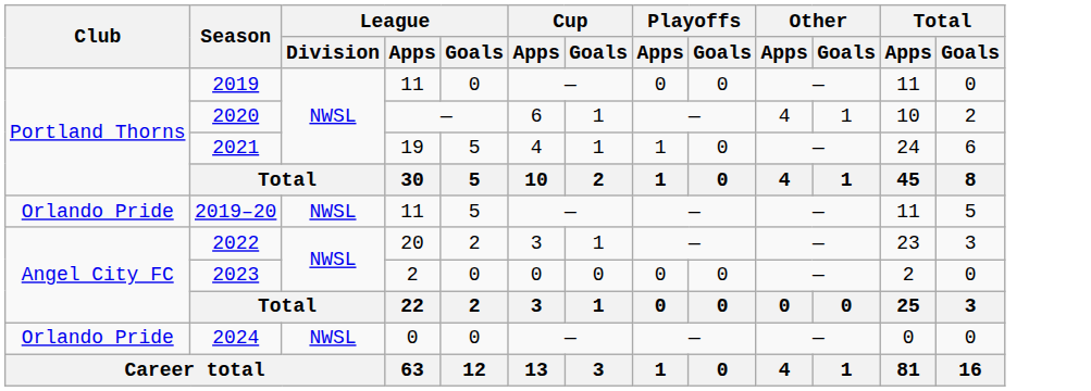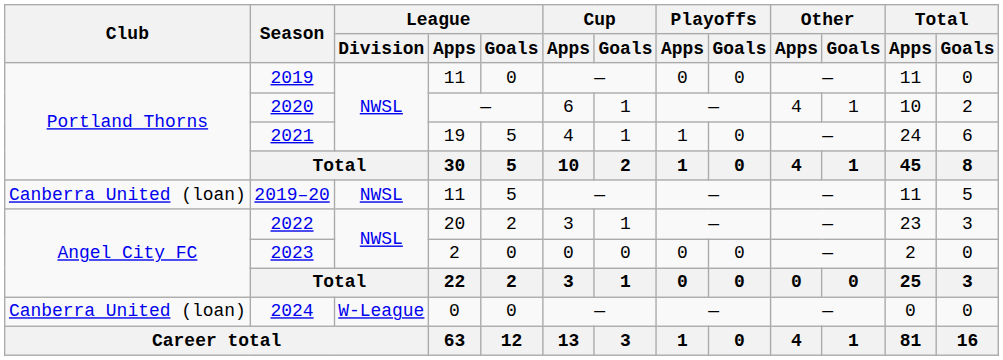 <table class="wikitable" style="text-align: center;">
 <tr>
 <th rowspan="2">Club</th>
 <th rowspan="2">Season</th>
 <th colspan="3">League</th>
 <th colspan="2">Cup</th>
 <th colspan="2">Playoffs</th>
 <th colspan="2">Other</th>
 <th colspan="2">Total</th>
 </tr>
 <tr>
 <th>Division</th>
 <th>Apps</th>
 <th>Goals</th>
 <th>Apps</th>
 <th>Goals</th>
 <th>Apps</th>
 <th>Goals</th>
 <th>Apps</th>
 <th>Goals</th>
 <th>Apps</th>
 <th>Goals</th>
 </tr>
 <tr>
 <td rowspan="4"><a href='#'>Portland Thorns</a></td>
 <td><a href='#'>2019</a></td>
 <td rowspan="3"><a href='#'>NWSL</a></td>
 <td>11</td>
 <td>0</td>
 <td colspan="2">—</td>
 <td>0</td>
 <td>0</td>
 <td colspan="2">—</td>
 <td>11</td>
 <td>0</td>
 </tr>
 <tr>
 <td><a href='#'>2020</a></td>
 <td colspan="2">—</td>
 <td>6</td>
 <td>1</td>
 <td colspan="2">—</td>
 <td>4</td>
 <td>1</td>
 <td>10</td>
 <td>2</td>
 </tr>
 <tr>
 <td><a href='#'>2021</a></td>
 <td>19</td>
 <td>5</td>
 <td>4</td>
 <td>1</td>
 <td>1</td>
 <td>0</td>
 <td colspan="2">—</td>
 <td>24</td>
 <td>6</td>
 </tr>
 <tr>
 <th colspan="2">Total</th>
 <th>30</th>
 <th>5</th>
 <th>10</th>
 <th>2</th>
 <th>1</th>
 <th>0</th>
 <th>4</th>
 <th>1</th>
 <th>45</th>
 <th>8</th>
 </tr>
 <tr>
-<td><a href='#'>Orlando Pride</a></td>
+<td><a href='#'>Canberra United</a> (loan)</td>
 <td><a href='#'>2019–20</a></td>
 <td><a href='#'>NWSL</a></td>
 <td>11</td>
 <td>5</td>
 <td colspan="2">—</td>
 <td colspan="2">—</td>
 <td colspan="2">—</td>
 <td>11</td>
 <td>5</td>
 </tr>
 <tr>
 <td rowspan="3"><a href='#'>Angel City FC</a></td>
 <td><a href='#'>2022</a></td>
 <td rowspan="2"><a href='#'>NWSL</a></td>
 <td>20</td>
 <td>2</td>
 <td>3</td>
 <td>1</td>
 <td colspan="2">—</td>
 <td colspan="2">—</td>
 <td>23</td>
 <td>3</td>
 </tr>
 <tr>
 <td><a href='#'>2023</a></td>
 <td>2</td>
 <td>0</td>
 <td>0</td>
 <td>0</td>
 <td>0</td>
 <td>0</td>
 <td colspan="2">—</td>
 <td>2</td>
 <td>0</td>
 </tr>
 <tr>
 <th colspan="2">Total</th>
 <th>22</th>
 <th>2</th>
 <th>3</th>
 <th>1</th>
 <th>0</th>
 <th>0</th>
 <th>0</th>
 <th>0</th>
 <th>25</th>
 <th>3</th>
 </tr>
 <tr>
-<td><a href='#'>Orlando Pride</a></td>
+<td><a href='#'>Canberra United</a> (loan)</td>
 <td><a href='#'>2024</a></td>
-<td><a href='#'>NWSL</a></td>
+<td><a href='#'>W-League</a></td>
 <td>0</td>
 <td>0</td>
 <td colspan="2">—</td>
 <td colspan="2">—</td>
 <td colspan="2">—</td>
 <td>0</td>
 <td>0</td>
 </tr>
 <tr>
 <th colspan="3">Career total</th>
 <th>63</th>
 <th>12</th>
 <th>13</th>
 <th>3</th>
 <th>1</th>
 <th>0</th>
 <th>4</th>
 <th>1</th>
 <th>81</th>
 <th>16</th>
 </tr>
 </table>
